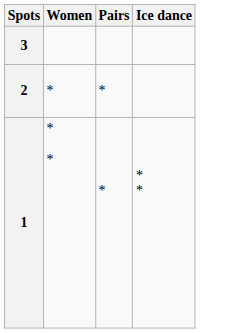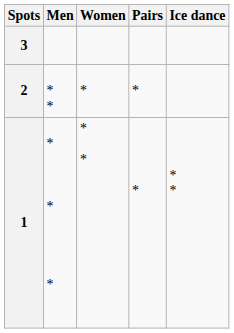 <table class="wikitable unsortable" style="text-align:left">
 <tr>
 <th scope="col">Spots</th>
+<th scope="col">Men</th>
 <th scope="col">Women</th>
 <th scope="col">Pairs</th>
 <th scope="col">Ice dance</th>
 </tr>
 <tr>
 <th scope="row">3</th>
+<td valign="top"></td>
 <td valign="top"><br></td>
 <td valign="top"></td>
 <td valign="top"><br><br></td>
 </tr>
 <tr>
 <th scope="row">2</th>
+<td valign="top"><br> *<br> *</td>
 <td valign="top"><br> *</td>
 <td valign="top"><br> *<br><br></td>
 <td></td>
 </tr>
 <tr>
 <th scope="row">1</th>
+<td valign="top"><br> *<br><br><br><br> *<br><br><br><br><br> *<br><br><br></td>
 <td valign="top"> *<br><br> *<br><br><br><br><br><br><br><br><br><br><br></td>
 <td valign="top"><br><br><br><br> *</td>
 <td valign="top"><br><br><br> *<br> *<br><br><br><br><br></td>
 </tr>
 </table>
